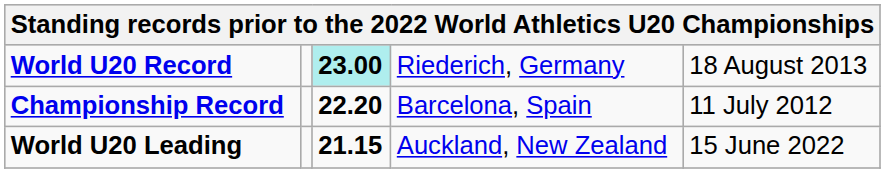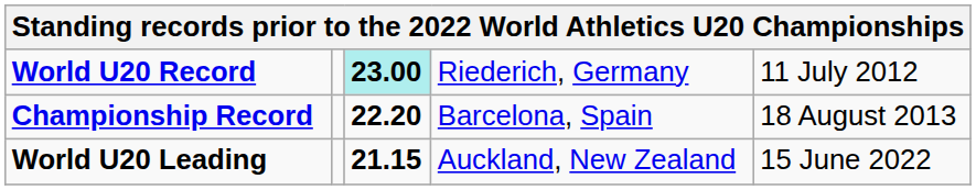 <table class="wikitable">
 <tr>
 <th colspan="5">Standing records prior to the 2022 World Athletics U20 Championships</th>
 </tr>
 <tr>
 <td><strong><a href='#'>World U20 Record</a></strong></td>
 <td></td>
 <td style="background: paleturquoise;"><strong>23.00</strong></td>
 <td><a href='#'>Riederich</a>, <a href='#'>Germany</a></td>
-<td>18 August 2013</td>
+<td>11 July 2012</td>
 </tr>
 <tr>
 <td><strong><a href='#'>Championship Record</a></strong></td>
 <td></td>
 <td><strong>22.20</strong></td>
 <td><a href='#'>Barcelona</a>, <a href='#'>Spain</a></td>
-<td>11 July 2012</td>
+<td>18 August 2013</td>
 </tr>
 <tr>
 <td><strong>World U20 Leading</strong></td>
 <td></td>
 <td><strong>21.15</strong></td>
 <td><a href='#'>Auckland</a>, <a href='#'>New Zealand</a></td>
 <td>15 June 2022</td>
 </tr>
 </table>
